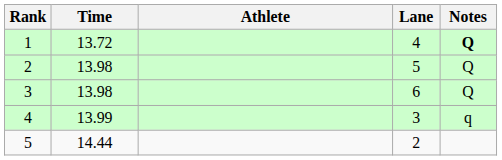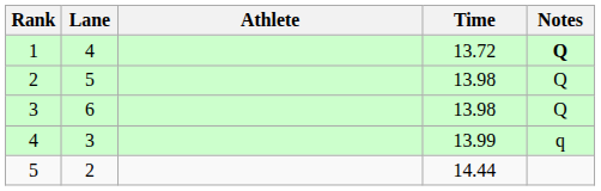 <table class="wikitable sortable" style="text-align:center">
 <tr>
 <th width=40>Rank</th>
+<th width=40>Lane</th>
+<th width=250>Athlete</th>
 <th width=80>Time</th>
-<th width=250>Athlete</th>
-<th width=40>Lane</th>
 <th width=50>Notes</th>
 </tr>
 <tr style="background:#cfc;">
 <td>1</td>
+<td>4</td>
+<td align=left></td>
 <td>13.72</td>
-<td align=left></td>
-<td>4</td>
 <td><strong>Q</strong></td>
 </tr>
 <tr style="background:#cfc;">
 <td>2</td>
+<td>5</td>
+<td align=left></td>
 <td>13.98</td>
-<td align=left></td>
-<td>5</td>
 <td>Q</td>
 </tr>
 <tr style="background:#cfc;">
 <td>3</td>
+<td>6</td>
+<td align=left></td>
 <td>13.98</td>
-<td align=left></td>
-<td>6</td>
 <td>Q</td>
 </tr>
 <tr style="background:#cfc;">
 <td>4</td>
+<td>3</td>
+<td align=left></td>
 <td>13.99</td>
-<td align=left></td>
-<td>3</td>
 <td>q</td>
 </tr>
 <tr>
 <td>5</td>
+<td>2</td>
+<td align=left></td>
 <td>14.44</td>
-<td align=left></td>
-<td>2</td>
 <td></td>
 </tr>
 </table>
